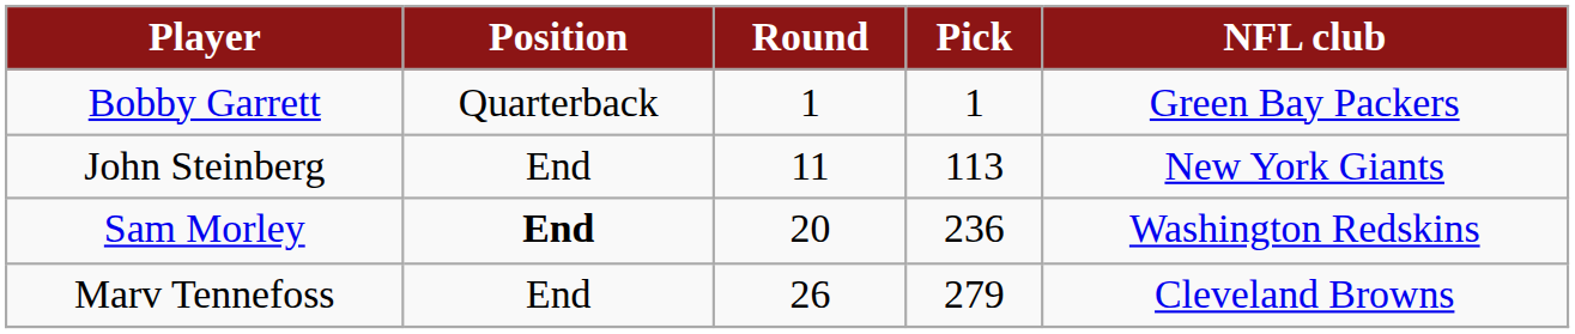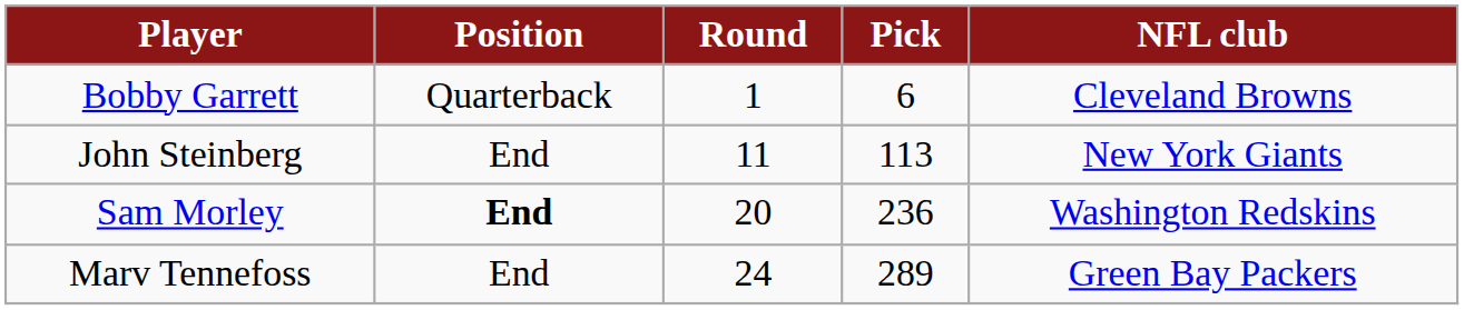 <table class="wikitable" width="70%">
 <tr align="center"  style="background: #8C1515;color:#FFFFFF;">
 <td><strong>Player</strong></td>
 <td><strong>Position</strong></td>
 <td><strong>Round</strong></td>
 <td><strong>Pick</strong></td>
 <td><strong>NFL club</strong></td>
 </tr>
 <tr align="center" bgcolor="">
 <td><a href='#'>Bobby Garrett</a></td>
 <td>Quarterback</td>
 <td>1</td>
-<td>1</td>
-<td><a href='#'>Green Bay Packers</a></td>
+<td>6</td>
+<td><a href='#'>Cleveland Browns</a></td>
 </tr>
 <tr align="center" bgcolor="">
 <td>John Steinberg</td>
 <td>End</td>
 <td>11</td>
 <td>113</td>
 <td><a href='#'>New York Giants</a></td>
 </tr>
 <tr align="center" bgcolor="">
 <td><a href='#'>Sam Morley</a></td>
 <td><strong>End</strong></td>
 <td>20</td>
 <td>236</td>
 <td><a href='#'>Washington Redskins</a></td>
 </tr>
 <tr align="center" bgcolor="">
 <td>Marv Tennefoss</td>
 <td>End</td>
-<td>26</td>
-<td>279</td>
-<td><a href='#'>Cleveland Browns</a></td>
+<td>24</td>
+<td>289</td>
+<td><a href='#'>Green Bay Packers</a></td>
 </tr>
 <tr align="center" bgcolor="">
 </tr>
 </table>
